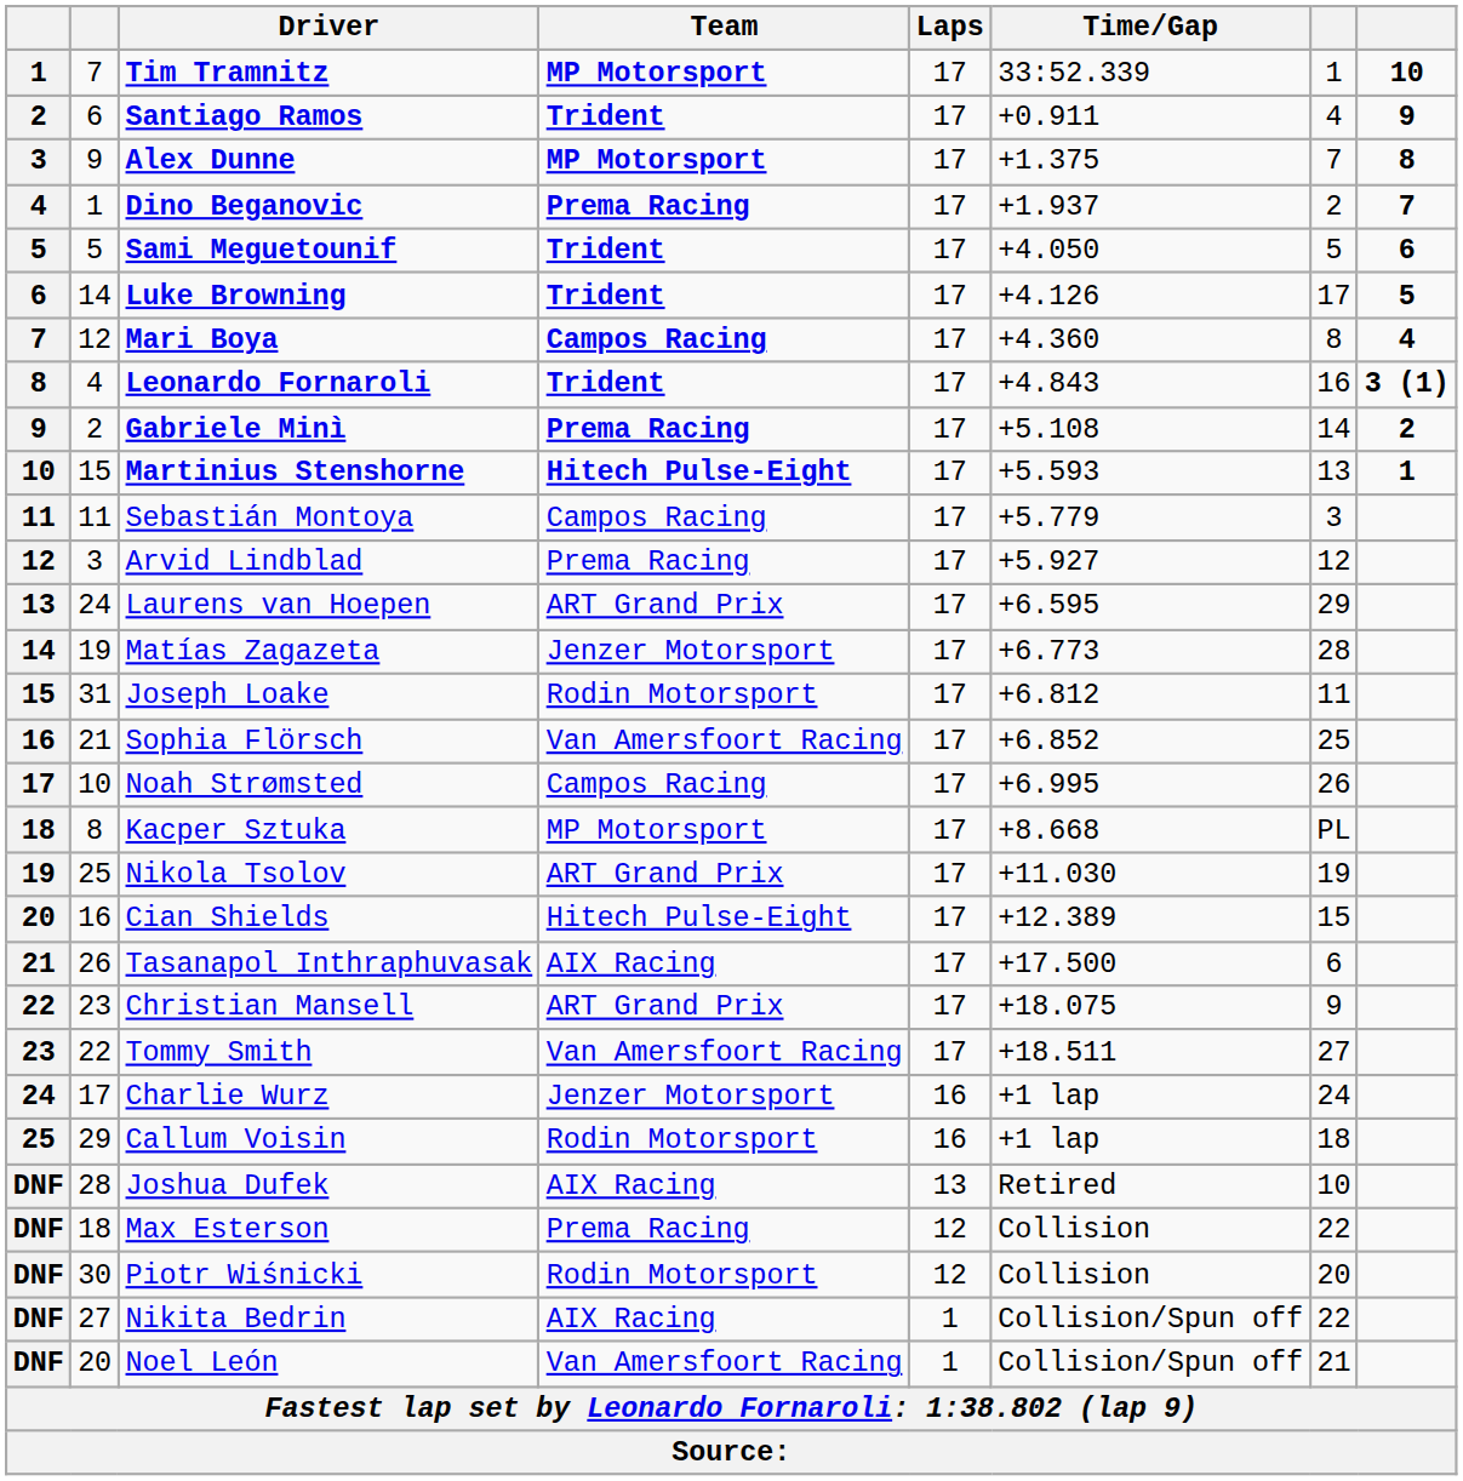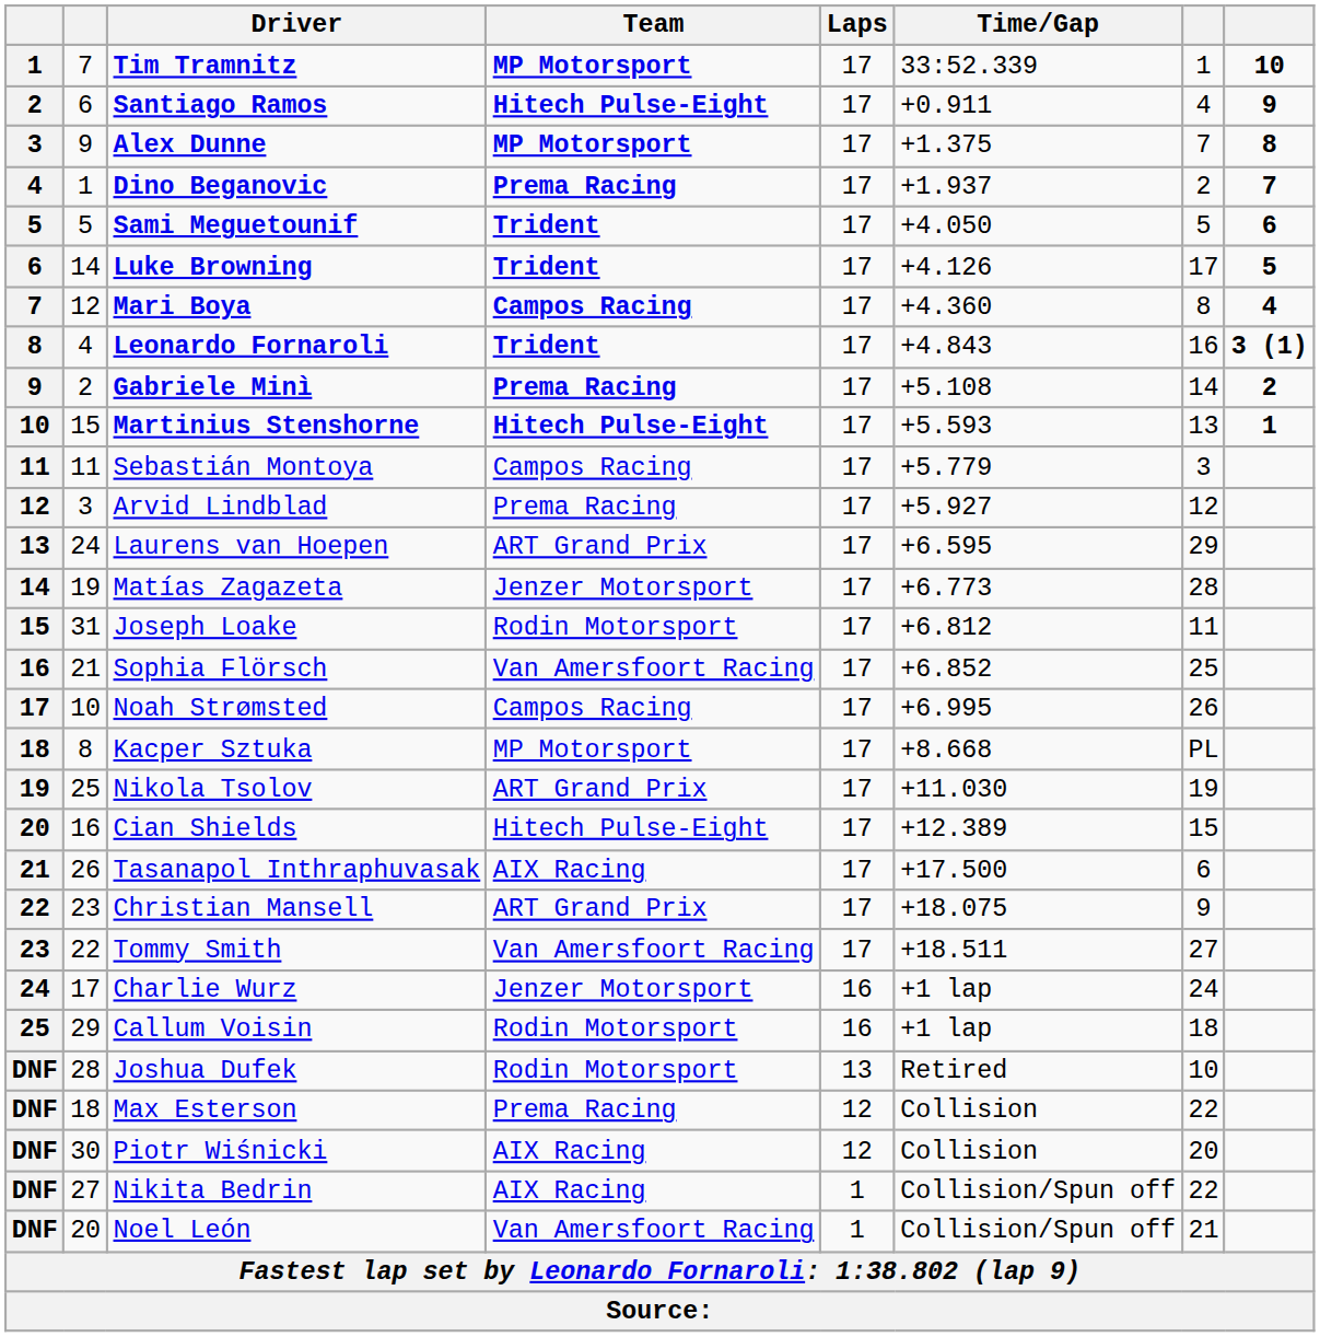 <table class="wikitable" style="font-size:85%">
 <tr>
 <th></th>
 <th></th>
 <th>Driver</th>
 <th>Team</th>
 <th>Laps</th>
 <th>Time/Gap</th>
 <th></th>
 <th></th>
 </tr>
 <tr>
 <th>1</th>
 <td align="center">7</td>
 <td> <strong><a href='#'>Tim Tramnitz</a></strong></td>
 <td><strong><a href='#'>MP Motorsport</a></strong></td>
 <td align="center">17</td>
 <td>33:52.339</td>
 <td align="center">1</td>
 <td align="center"><strong>10</strong></td>
 </tr>
 <tr>
 <th>2</th>
 <td align="center">6</td>
 <td> <strong><a href='#'>Santiago Ramos</a></strong></td>
-<td><strong><a href='#'>Trident</a></strong></td>
+<td><strong><a href='#'>Hitech Pulse-Eight</a></strong></td>
 <td align="center">17</td>
 <td>+0.911</td>
 <td align="center">4</td>
 <td align="center"><strong>9</strong></td>
 </tr>
 <tr>
 <th>3</th>
 <td align="center">9</td>
 <td> <strong><a href='#'>Alex Dunne</a></strong></td>
 <td><strong><a href='#'>MP Motorsport</a></strong></td>
 <td align="center">17</td>
 <td>+1.375</td>
 <td align="center">7</td>
 <td align="center"><strong>8</strong></td>
 </tr>
 <tr>
 <th>4</th>
 <td align="center">1</td>
 <td> <strong><a href='#'>Dino Beganovic</a></strong></td>
 <td><strong><a href='#'>Prema Racing</a></strong></td>
 <td align="center">17</td>
 <td>+1.937</td>
 <td align="center">2</td>
 <td align="center"><strong>7</strong></td>
 </tr>
 <tr>
 <th>5</th>
 <td align="center">5</td>
 <td><strong><a href='#'>Sami Meguetounif</a></strong></td>
 <td><strong><a href='#'>Trident</a></strong></td>
 <td align="center">17</td>
 <td>+4.050</td>
 <td align="center">5</td>
 <td align="center"><strong>6</strong></td>
 </tr>
 <tr>
 <th>6</th>
 <td align="center">14</td>
 <td> <strong><a href='#'>Luke Browning</a></strong></td>
 <td><strong><a href='#'>Trident</a></strong></td>
 <td align="center">17</td>
 <td>+4.126</td>
 <td align="center">17</td>
 <td align="center"><strong>5</strong></td>
 </tr>
 <tr>
 <th>7</th>
 <td align="center">12</td>
 <td> <strong><a href='#'>Mari Boya</a></strong></td>
 <td><strong><a href='#'>Campos Racing</a></strong></td>
 <td align="center">17</td>
 <td>+4.360</td>
 <td align="center">8</td>
 <td align="center"><strong>4</strong></td>
 </tr>
 <tr>
 <th>8</th>
 <td align="center">4</td>
 <td> <strong><a href='#'>Leonardo Fornaroli</a></strong></td>
 <td><strong><a href='#'>Trident</a></strong></td>
 <td align="center">17</td>
 <td>+4.843</td>
 <td align="center">16</td>
 <td align="center"><strong>3 (1)</strong></td>
 </tr>
 <tr>
 <th>9</th>
 <td align="center">2</td>
 <td> <strong><a href='#'>Gabriele Minì</a></strong></td>
 <td><strong><a href='#'>Prema Racing</a></strong></td>
 <td align="center">17</td>
 <td>+5.108</td>
 <td align="center">14</td>
 <td align="center"><strong>2</strong></td>
 </tr>
 <tr>
 <th>10</th>
 <td align="center">15</td>
 <td> <strong><a href='#'>Martinius Stenshorne</a></strong></td>
 <td><strong><a href='#'>Hitech Pulse-Eight</a></strong></td>
 <td align="center">17</td>
 <td>+5.593</td>
 <td align="center">13</td>
 <td align="center"><strong>1</strong></td>
 </tr>
 <tr>
 <th>11</th>
 <td align="center">11</td>
 <td> <a href='#'>Sebastián Montoya</a></td>
 <td><a href='#'>Campos Racing</a></td>
 <td align="center">17</td>
 <td>+5.779</td>
 <td align="center">3</td>
 <td align="center"></td>
 </tr>
 <tr>
 <th>12</th>
 <td align="center">3</td>
 <td> <a href='#'>Arvid Lindblad</a></td>
 <td><a href='#'>Prema Racing</a></td>
 <td align="center">17</td>
 <td>+5.927</td>
 <td align="center">12</td>
 <td align="center"></td>
 </tr>
 <tr>
 <th>13</th>
 <td align="center">24</td>
 <td> <a href='#'>Laurens van Hoepen</a></td>
 <td><a href='#'>ART Grand Prix</a></td>
 <td align="center">17</td>
 <td>+6.595</td>
 <td align="center">29</td>
 <td align="center"></td>
 </tr>
 <tr>
 <th>14</th>
 <td align="center">19</td>
 <td> <a href='#'>Matías Zagazeta</a></td>
 <td><a href='#'>Jenzer Motorsport</a></td>
 <td align="center">17</td>
 <td>+6.773</td>
 <td align="center">28</td>
 <td align="center"></td>
 </tr>
 <tr>
 <th>15</th>
 <td align="center">31</td>
 <td> <a href='#'>Joseph Loake</a></td>
 <td><a href='#'>Rodin Motorsport</a></td>
 <td align="center">17</td>
 <td>+6.812</td>
 <td align="center">11</td>
 <td align="center"></td>
 </tr>
 <tr>
 <th>16</th>
 <td align="center">21</td>
 <td> <a href='#'>Sophia Flörsch</a></td>
 <td><a href='#'>Van Amersfoort Racing</a></td>
 <td align="center">17</td>
 <td>+6.852</td>
 <td align="center">25</td>
 <td align="center"></td>
 </tr>
 <tr>
 <th>17</th>
 <td align="center">10</td>
 <td> <a href='#'>Noah Strømsted</a></td>
 <td><a href='#'>Campos Racing</a></td>
 <td align="center">17</td>
 <td>+6.995</td>
 <td align="center">26</td>
 <td align="center"></td>
 </tr>
 <tr>
 <th>18</th>
 <td align="center">8</td>
 <td> <a href='#'>Kacper Sztuka</a></td>
 <td><a href='#'>MP Motorsport</a></td>
 <td align="center">17</td>
 <td>+8.668</td>
 <td align="center">PL</td>
 <td align="center"></td>
 </tr>
 <tr>
 <th>19</th>
 <td align="center">25</td>
 <td> <a href='#'>Nikola Tsolov</a></td>
 <td><a href='#'>ART Grand Prix</a></td>
 <td align="center">17</td>
 <td>+11.030</td>
 <td align="center">19</td>
 <td align="center"></td>
 </tr>
 <tr>
 <th>20</th>
 <td align="center">16</td>
 <td> <a href='#'>Cian Shields</a></td>
 <td><a href='#'>Hitech Pulse-Eight</a></td>
 <td align="center">17</td>
 <td>+12.389</td>
 <td align="center">15</td>
 <td align="center"></td>
 </tr>
 <tr>
 <th>21</th>
 <td align="center">26</td>
 <td> <a href='#'>Tasanapol Inthraphuvasak</a></td>
 <td><a href='#'>AIX Racing</a></td>
 <td align="center">17</td>
 <td>+17.500</td>
 <td align="center">6</td>
 <td align="center"></td>
 </tr>
 <tr>
 <th>22</th>
 <td align="center">23</td>
 <td> <a href='#'>Christian Mansell</a></td>
 <td><a href='#'>ART Grand Prix</a></td>
 <td align="center">17</td>
 <td>+18.075</td>
 <td align="center">9</td>
 <td align="center"></td>
 </tr>
 <tr>
 <th>23</th>
 <td align="center">22</td>
 <td> <a href='#'>Tommy Smith</a></td>
 <td><a href='#'>Van Amersfoort Racing</a></td>
 <td align="center">17</td>
 <td>+18.511</td>
 <td align="center">27</td>
 <td align="center"></td>
 </tr>
 <tr>
 <th>24</th>
 <td align="center">17</td>
 <td> <a href='#'>Charlie Wurz</a></td>
 <td><a href='#'>Jenzer Motorsport</a></td>
 <td align="center">16</td>
 <td>+1 lap</td>
 <td align="center">24</td>
 <td align="center"></td>
 </tr>
 <tr>
 <th>25</th>
 <td align="center">29</td>
 <td> <a href='#'>Callum Voisin</a></td>
 <td><a href='#'>Rodin Motorsport</a></td>
 <td align="center">16</td>
 <td>+1 lap</td>
 <td align="center">18</td>
 <td align="center"></td>
 </tr>
 <tr>
 <th>DNF</th>
 <td align="center">28</td>
 <td> <a href='#'>Joshua Dufek</a></td>
-<td><a href='#'>AIX Racing</a></td>
+<td><a href='#'>Rodin Motorsport</a></td>
 <td align="center">13</td>
 <td>Retired</td>
 <td align="center">10</td>
 <td align="center"></td>
 </tr>
 <tr>
 <th>DNF</th>
 <td align="center">18</td>
 <td> <a href='#'>Max Esterson</a></td>
 <td><a href='#'>Prema Racing</a></td>
 <td align="center">12</td>
 <td>Collision</td>
 <td align="center">22</td>
 <td align="center"></td>
 </tr>
 <tr>
 <th>DNF</th>
 <td align="center">30</td>
 <td> <a href='#'>Piotr Wiśnicki</a></td>
-<td><a href='#'>Rodin Motorsport</a></td>
+<td><a href='#'>AIX Racing</a></td>
 <td align="center">12</td>
 <td>Collision</td>
 <td align="center">20</td>
 <td align="center"></td>
 </tr>
 <tr>
 <th>DNF</th>
 <td align="center">27</td>
 <td> <a href='#'>Nikita Bedrin</a></td>
 <td><a href='#'>AIX Racing</a></td>
 <td align="center">1</td>
 <td>Collision/Spun off</td>
 <td align="center">22</td>
 <td align="center"></td>
 </tr>
 <tr>
 <th>DNF</th>
 <td align="center">20</td>
 <td> <a href='#'>Noel León</a></td>
 <td><a href='#'>Van Amersfoort Racing</a></td>
 <td align="center">1</td>
 <td>Collision/Spun off</td>
 <td align="center">21</td>
 <td align="center"></td>
 </tr>
 <tr>
 <th colspan="8"><em>Fastest lap set by  <a href='#'>Leonardo Fornaroli</a>: 1:38.802 (lap 9)</em></th>
 </tr>
 <tr>
 <th colspan="8">Source:</th>
 </tr>
 </table>
